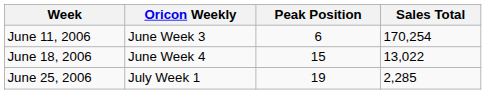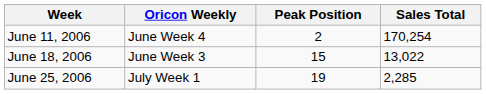 <table class="wikitable" width="575px">
 <tr>
 <th align="left">Week</th>
 <th align="left"><a href='#'>Oricon</a> Weekly</th>
 <th align="left">Peak Position</th>
 <th align="left">Sales Total</th>
 </tr>
 <tr>
 <td align="left">June 11, 2006</td>
-<td align="left">June Week 3</td>
-<td align="center">6</td>
+<td align="left">June Week 4</td>
+<td align="center">2</td>
 <td align="left">170,254</td>
 </tr>
 <tr>
 <td align="left">June 18, 2006</td>
-<td align="left">June Week 4</td>
+<td align="left">June Week 3</td>
 <td align="center">15</td>
 <td align="left">13,022</td>
 </tr>
 <tr>
 <td align="left">June 25, 2006</td>
 <td align="left">July Week 1</td>
 <td align="center">19</td>
 <td align="left">2,285</td>
 </tr>
 </table>
